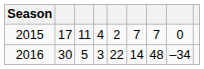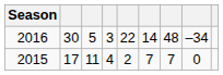 <table class="wikitable" style="text-align:center;">
 <tr>
 <th>Season</th>
 <th></th>
 <th></th>
 <th></th>
 <th></th>
 <th></th>
 <th></th>
 <th></th>
 <th></th>
 </tr>
 <tr>
+<td>2016</td>
+<td>30</td>
+<td>5</td>
+<td>3</td>
+<td>22</td>
+<td>14</td>
+<td>48</td>
+<td>–34</td>
+<td></td>
+</tr>
+<tr>
 <td>2015</td>
 <td>17</td>
 <td>11</td>
 <td>4</td>
 <td>2</td>
 <td>7</td>
 <td>7</td>
 <td>0</td>
 <td></td>
 </tr>
-<tr>
-<td>2016</td>
-<td>30</td>
-<td>5</td>
-<td>3</td>
-<td>22</td>
-<td>14</td>
-<td>48</td>
-<td>–34</td>
-<td></td>
-</tr>
 </table>
